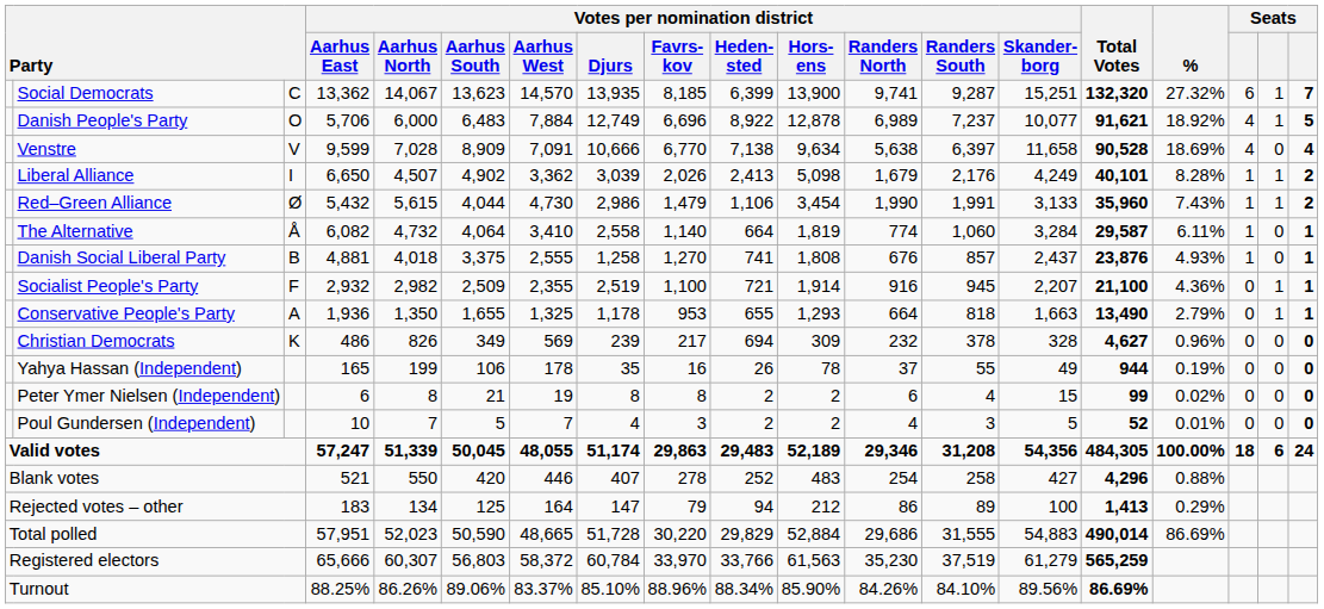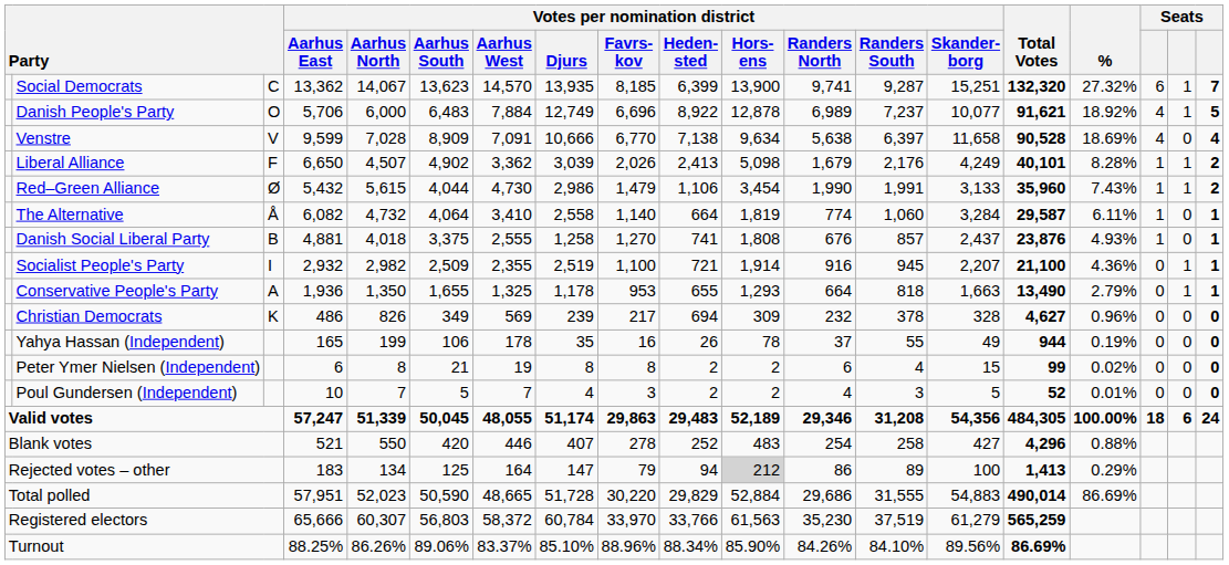 <table class="wikitable" border="1" style="text-align:right;">
 <tr>
 <th style="text-align:left;" valign=bottom rowspan=2 colspan=3>Party</th>
 <th colspan=11>Votes per nomination district</th>
 <th align=center valign=bottom rowspan=2 width="50">Total Votes</th>
 <th align=center valign=bottom rowspan=2 width="50">%</th>
 <th colspan=3>Seats</th>
 </tr>
 <tr>
 <th align=center valign=bottom width="50"><a href='#'>Aarhus East</a></th>
 <th align=center valign=bottom width="50"><a href='#'>Aarhus North</a></th>
 <th align=center valign=bottom width="50"><a href='#'>Aarhus South</a></th>
 <th align=center valign=bottom width="50"><a href='#'>Aarhus West</a></th>
 <th align=center valign=bottom width="50"><a href='#'>Djurs</a></th>
 <th align=center valign=bottom width="50"><a href='#'>Favrs- kov</a></th>
 <th align=center valign=bottom width="50"><a href='#'>Heden- sted</a></th>
 <th align=center valign=bottom width="50"><a href='#'>Hors- ens</a></th>
 <th align=center valign=bottom width="50"><a href='#'>Randers North</a></th>
 <th align=center valign=bottom width="50"><a href='#'>Randers South</a></th>
 <th align=center valign=bottom width="50"><a href='#'>Skander- borg</a></th>
 <th align=center valign=bottom width="20"><small></small></th>
 <th align=center valign=bottom width="20"><small><a href='#'></a></small></th>
 <th align=center valign=bottom width="20"><small></small></th>
 </tr>
 <tr>
 <td></td>
 <td align=left><a href='#'>Social Democrats</a></td>
 <td align=left>C</td>
 <td>13,362</td>
 <td>14,067</td>
 <td>13,623</td>
 <td>14,570</td>
 <td>13,935</td>
 <td>8,185</td>
 <td>6,399</td>
 <td>13,900</td>
 <td>9,741</td>
 <td>9,287</td>
 <td>15,251</td>
 <td><strong>132,320</strong></td>
 <td>27.32%</td>
 <td>6</td>
 <td>1</td>
 <td><strong>7</strong></td>
 </tr>
 <tr>
 <td></td>
 <td align=left><a href='#'>Danish People's Party</a></td>
 <td align=left>O</td>
 <td>5,706</td>
 <td>6,000</td>
 <td>6,483</td>
 <td>7,884</td>
 <td>12,749</td>
 <td>6,696</td>
 <td>8,922</td>
 <td>12,878</td>
 <td>6,989</td>
 <td>7,237</td>
 <td>10,077</td>
 <td><strong>91,621</strong></td>
 <td>18.92%</td>
 <td>4</td>
 <td>1</td>
 <td><strong>5</strong></td>
 </tr>
 <tr>
 <td></td>
 <td align=left><a href='#'>Venstre</a></td>
 <td align=left>V</td>
 <td>9,599</td>
 <td>7,028</td>
 <td>8,909</td>
 <td>7,091</td>
 <td>10,666</td>
 <td>6,770</td>
 <td>7,138</td>
 <td>9,634</td>
 <td>5,638</td>
 <td>6,397</td>
 <td>11,658</td>
 <td><strong>90,528</strong></td>
 <td>18.69%</td>
 <td>4</td>
 <td>0</td>
 <td><strong>4</strong></td>
 </tr>
 <tr>
 <td></td>
 <td align=left><a href='#'>Liberal Alliance</a></td>
-<td align=left>I</td>
+<td align=left>F</td>
 <td>6,650</td>
 <td>4,507</td>
 <td>4,902</td>
 <td>3,362</td>
 <td>3,039</td>
 <td>2,026</td>
 <td>2,413</td>
 <td>5,098</td>
 <td>1,679</td>
 <td>2,176</td>
 <td>4,249</td>
 <td><strong>40,101</strong></td>
 <td>8.28%</td>
 <td>1</td>
 <td>1</td>
 <td><strong>2</strong></td>
 </tr>
 <tr>
 <td></td>
 <td align=left><a href='#'>Red–Green Alliance</a></td>
 <td align=left>Ø</td>
 <td>5,432</td>
 <td>5,615</td>
 <td>4,044</td>
 <td>4,730</td>
 <td>2,986</td>
 <td>1,479</td>
 <td>1,106</td>
 <td>3,454</td>
 <td>1,990</td>
 <td>1,991</td>
 <td>3,133</td>
 <td><strong>35,960</strong></td>
 <td>7.43%</td>
 <td>1</td>
 <td>1</td>
 <td><strong>2</strong></td>
 </tr>
 <tr>
 <td></td>
 <td align=left><a href='#'>The Alternative</a></td>
 <td align=left>Å</td>
 <td>6,082</td>
 <td>4,732</td>
 <td>4,064</td>
 <td>3,410</td>
 <td>2,558</td>
 <td>1,140</td>
 <td>664</td>
 <td>1,819</td>
 <td>774</td>
 <td>1,060</td>
 <td>3,284</td>
 <td><strong>29,587</strong></td>
 <td>6.11%</td>
 <td>1</td>
 <td>0</td>
 <td><strong>1</strong></td>
 </tr>
 <tr>
 <td></td>
 <td align=left><a href='#'>Danish Social Liberal Party</a></td>
 <td align=left>B</td>
 <td>4,881</td>
 <td>4,018</td>
 <td>3,375</td>
 <td>2,555</td>
 <td>1,258</td>
 <td>1,270</td>
 <td>741</td>
 <td>1,808</td>
 <td>676</td>
 <td>857</td>
 <td>2,437</td>
 <td><strong>23,876</strong></td>
 <td>4.93%</td>
 <td>1</td>
 <td>0</td>
 <td><strong>1</strong></td>
 </tr>
 <tr>
 <td></td>
 <td align=left><a href='#'>Socialist People's Party</a></td>
-<td align=left>F</td>
+<td align=left>I</td>
 <td>2,932</td>
 <td>2,982</td>
 <td>2,509</td>
 <td>2,355</td>
 <td>2,519</td>
 <td>1,100</td>
 <td>721</td>
 <td>1,914</td>
 <td>916</td>
 <td>945</td>
 <td>2,207</td>
 <td><strong>21,100</strong></td>
 <td>4.36%</td>
 <td>0</td>
 <td>1</td>
 <td><strong>1</strong></td>
 </tr>
 <tr>
 <td></td>
 <td align=left style="white-space: nowrap;"><a href='#'>Conservative People's Party</a></td>
 <td align=left>A</td>
 <td>1,936</td>
 <td>1,350</td>
 <td>1,655</td>
 <td>1,325</td>
 <td>1,178</td>
 <td>953</td>
 <td>655</td>
 <td>1,293</td>
 <td>664</td>
 <td>818</td>
 <td>1,663</td>
 <td><strong>13,490</strong></td>
 <td>2.79%</td>
 <td>0</td>
 <td>1</td>
 <td><strong>1</strong></td>
 </tr>
 <tr>
 <td></td>
 <td align=left><a href='#'>Christian Democrats</a></td>
 <td align=left>K</td>
 <td>486</td>
 <td>826</td>
 <td>349</td>
 <td>569</td>
 <td>239</td>
 <td>217</td>
 <td>694</td>
 <td>309</td>
 <td>232</td>
 <td>378</td>
 <td>328</td>
 <td><strong>4,627</strong></td>
 <td>0.96%</td>
 <td>0</td>
 <td>0</td>
 <td><strong>0</strong></td>
 </tr>
 <tr>
 <td></td>
 <td align=left>Yahya Hassan (<a href='#'>Independent</a>)</td>
 <td></td>
 <td>165</td>
 <td>199</td>
 <td>106</td>
 <td>178</td>
 <td>35</td>
 <td>16</td>
 <td>26</td>
 <td>78</td>
 <td>37</td>
 <td>55</td>
 <td>49</td>
 <td><strong>944</strong></td>
 <td>0.19%</td>
 <td>0</td>
 <td>0</td>
 <td><strong>0</strong></td>
 </tr>
 <tr>
 <td></td>
 <td align=left>Peter Ymer Nielsen (<a href='#'>Independent</a>)</td>
 <td></td>
 <td>6</td>
 <td>8</td>
 <td>21</td>
 <td>19</td>
 <td>8</td>
 <td>8</td>
 <td>2</td>
 <td>2</td>
 <td>6</td>
 <td>4</td>
 <td>15</td>
 <td><strong>99</strong></td>
 <td>0.02%</td>
 <td>0</td>
 <td>0</td>
 <td><strong>0</strong></td>
 </tr>
 <tr>
 <td></td>
 <td align=left>Poul Gundersen (<a href='#'>Independent</a>)</td>
 <td></td>
 <td>10</td>
 <td>7</td>
 <td>5</td>
 <td>7</td>
 <td>4</td>
 <td>3</td>
 <td>2</td>
 <td>2</td>
 <td>4</td>
 <td>3</td>
 <td>5</td>
 <td><strong>52</strong></td>
 <td>0.01%</td>
 <td>0</td>
 <td>0</td>
 <td><strong>0</strong></td>
 </tr>
 <tr style="font-weight:bold">
 <td align=left colspan=3>Valid votes</td>
 <td>57,247</td>
 <td>51,339</td>
 <td>50,045</td>
 <td>48,055</td>
 <td>51,174</td>
 <td>29,863</td>
 <td>29,483</td>
 <td>52,189</td>
 <td>29,346</td>
 <td>31,208</td>
 <td>54,356</td>
 <td>484,305</td>
 <td>100.00%</td>
 <td>18</td>
 <td>6</td>
 <td>24</td>
 </tr>
 <tr>
 <td align=left colspan=3>Blank votes</td>
 <td>521</td>
 <td>550</td>
 <td>420</td>
 <td>446</td>
 <td>407</td>
 <td>278</td>
 <td>252</td>
 <td>483</td>
 <td>254</td>
 <td>258</td>
 <td>427</td>
 <td><strong>4,296</strong></td>
 <td>0.88%</td>
 <td></td>
 <td></td>
 <td></td>
 </tr>
 <tr>
 <td align=left colspan=3>Rejected votes – other</td>
 <td>183</td>
 <td>134</td>
 <td>125</td>
 <td>164</td>
 <td>147</td>
 <td>79</td>
 <td>94</td>
-<td>212</td>
+<td style="background: lightgrey;">212</td>
 <td>86</td>
 <td>89</td>
 <td>100</td>
 <td><strong>1,413</strong></td>
 <td>0.29%</td>
 <td></td>
 <td></td>
 <td></td>
 </tr>
 <tr>
 <td align=left colspan=3>Total polled</td>
 <td>57,951</td>
 <td>52,023</td>
 <td>50,590</td>
 <td>48,665</td>
 <td>51,728</td>
 <td>30,220</td>
 <td>29,829</td>
 <td>52,884</td>
 <td>29,686</td>
 <td>31,555</td>
 <td>54,883</td>
 <td><strong>490,014</strong></td>
 <td>86.69%</td>
 <td></td>
 <td></td>
 <td></td>
 </tr>
 <tr>
 <td align=left colspan=3>Registered electors</td>
 <td>65,666</td>
 <td>60,307</td>
 <td>56,803</td>
 <td>58,372</td>
 <td>60,784</td>
 <td>33,970</td>
 <td>33,766</td>
 <td>61,563</td>
 <td>35,230</td>
 <td>37,519</td>
 <td>61,279</td>
 <td><strong>565,259</strong></td>
 <td></td>
 <td></td>
 <td></td>
 <td></td>
 </tr>
 <tr>
 <td align=left colspan=3>Turnout</td>
 <td>88.25%</td>
 <td>86.26%</td>
 <td>89.06%</td>
 <td>83.37%</td>
 <td>85.10%</td>
 <td>88.96%</td>
 <td>88.34%</td>
 <td>85.90%</td>
 <td>84.26%</td>
 <td>84.10%</td>
 <td>89.56%</td>
 <td><strong>86.69%</strong></td>
 <td></td>
 <td></td>
 <td></td>
 <td></td>
 </tr>
 </table>
